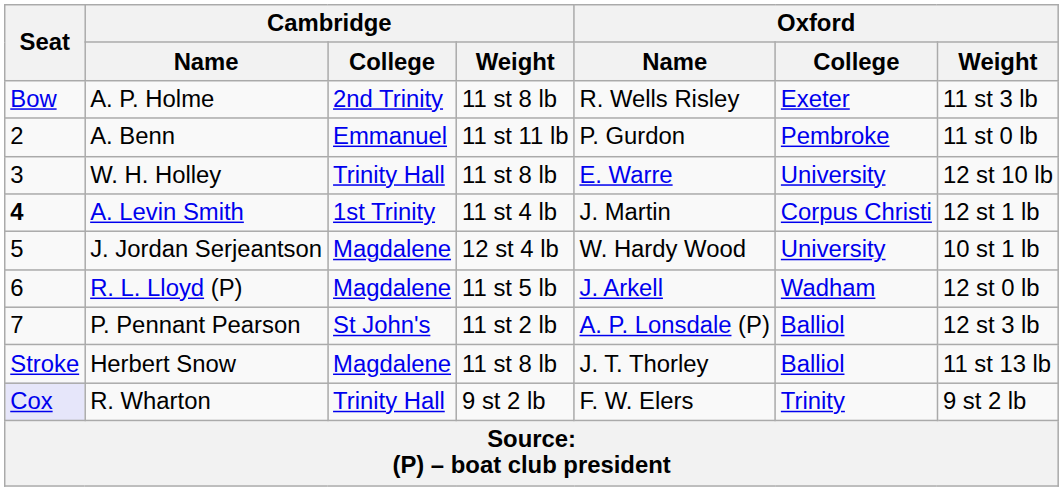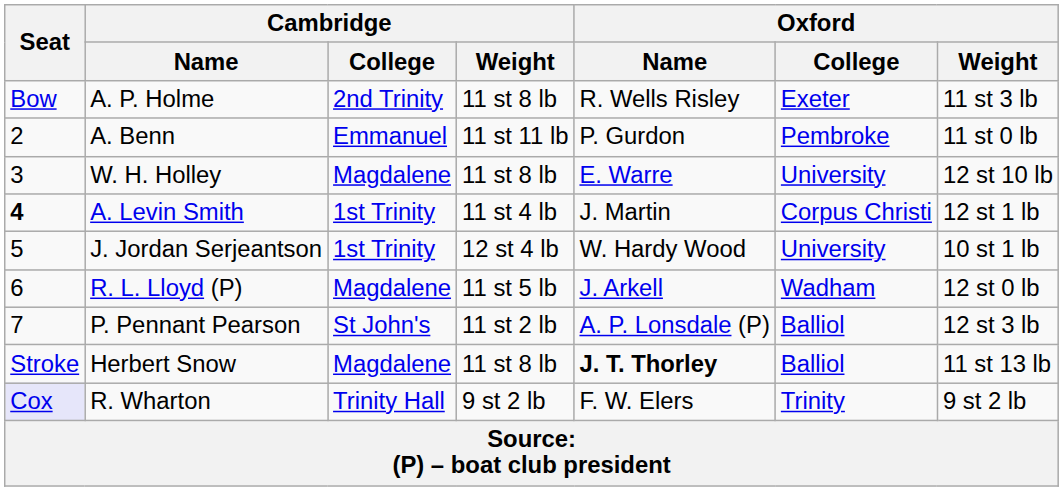 <table class=wikitable>
 <tr>
 <th rowspan="2">Seat</th>
 <th colspan="3">Cambridge <br> </th>
 <th colspan="3">Oxford <br> </th>
 </tr>
 <tr>
 <th>Name</th>
 <th>College</th>
 <th>Weight</th>
 <th>Name</th>
 <th>College</th>
 <th>Weight</th>
 </tr>
 <tr>
 <td><a href='#'>Bow</a></td>
 <td>A. P. Holme</td>
 <td><a href='#'>2nd Trinity</a></td>
 <td>11 st 8 lb</td>
 <td>R. Wells Risley</td>
 <td><a href='#'>Exeter</a></td>
 <td>11 st 3 lb</td>
 </tr>
 <tr>
 <td>2</td>
 <td>A. Benn</td>
 <td><a href='#'>Emmanuel</a></td>
 <td>11 st 11 lb</td>
 <td>P. Gurdon</td>
 <td><a href='#'>Pembroke</a></td>
 <td>11 st 0 lb</td>
 </tr>
 <tr>
 <td>3</td>
 <td>W. H. Holley</td>
-<td><a href='#'>Trinity Hall</a></td>
+<td><a href='#'>Magdalene</a></td>
 <td>11 st 8 lb</td>
 <td><a href='#'>E. Warre</a></td>
 <td><a href='#'>University</a></td>
 <td>12 st 10 lb</td>
 </tr>
 <tr>
 <td><strong>4</strong></td>
 <td><a href='#'>A. Levin Smith</a></td>
 <td><a href='#'>1st Trinity</a></td>
 <td>11 st 4 lb</td>
 <td>J. Martin</td>
 <td><a href='#'>Corpus Christi</a></td>
 <td>12 st 1 lb</td>
 </tr>
 <tr>
 <td>5</td>
 <td>J. Jordan Serjeantson</td>
-<td><a href='#'>Magdalene</a></td>
+<td><a href='#'>1st Trinity</a></td>
 <td>12 st 4 lb</td>
 <td>W. Hardy Wood</td>
 <td><a href='#'>University</a></td>
 <td>10 st 1 lb</td>
 </tr>
 <tr>
 <td>6</td>
 <td><a href='#'>R. L. Lloyd</a> (P)</td>
 <td><a href='#'>Magdalene</a></td>
 <td>11 st 5 lb</td>
 <td><a href='#'>J. Arkell</a></td>
 <td><a href='#'>Wadham</a></td>
 <td>12 st 0 lb</td>
 </tr>
 <tr>
 <td>7</td>
 <td>P. Pennant Pearson</td>
 <td><a href='#'>St John's</a></td>
 <td>11 st 2 lb</td>
 <td><a href='#'>A. P. Lonsdale</a> (P)</td>
 <td><a href='#'>Balliol</a></td>
 <td>12 st 3 lb</td>
 </tr>
 <tr>
 <td><a href='#'>Stroke</a></td>
 <td>Herbert Snow</td>
 <td><a href='#'>Magdalene</a></td>
 <td>11 st 8 lb</td>
-<td>J. T. Thorley</td>
+<td><strong>J. T. Thorley</strong></td>
 <td><a href='#'>Balliol</a></td>
 <td>11 st 13 lb</td>
 </tr>
 <tr>
 <td style="background: lavender;"><a href='#'>Cox</a></td>
 <td>R. Wharton</td>
 <td><a href='#'>Trinity Hall</a></td>
 <td>9 st 2 lb</td>
 <td>F. W. Elers</td>
 <td><a href='#'>Trinity</a></td>
 <td>9 st 2 lb</td>
 </tr>
 <tr>
 <th colspan="9">Source:<br>(P) – boat club president</th>
 </tr>
 </table>
